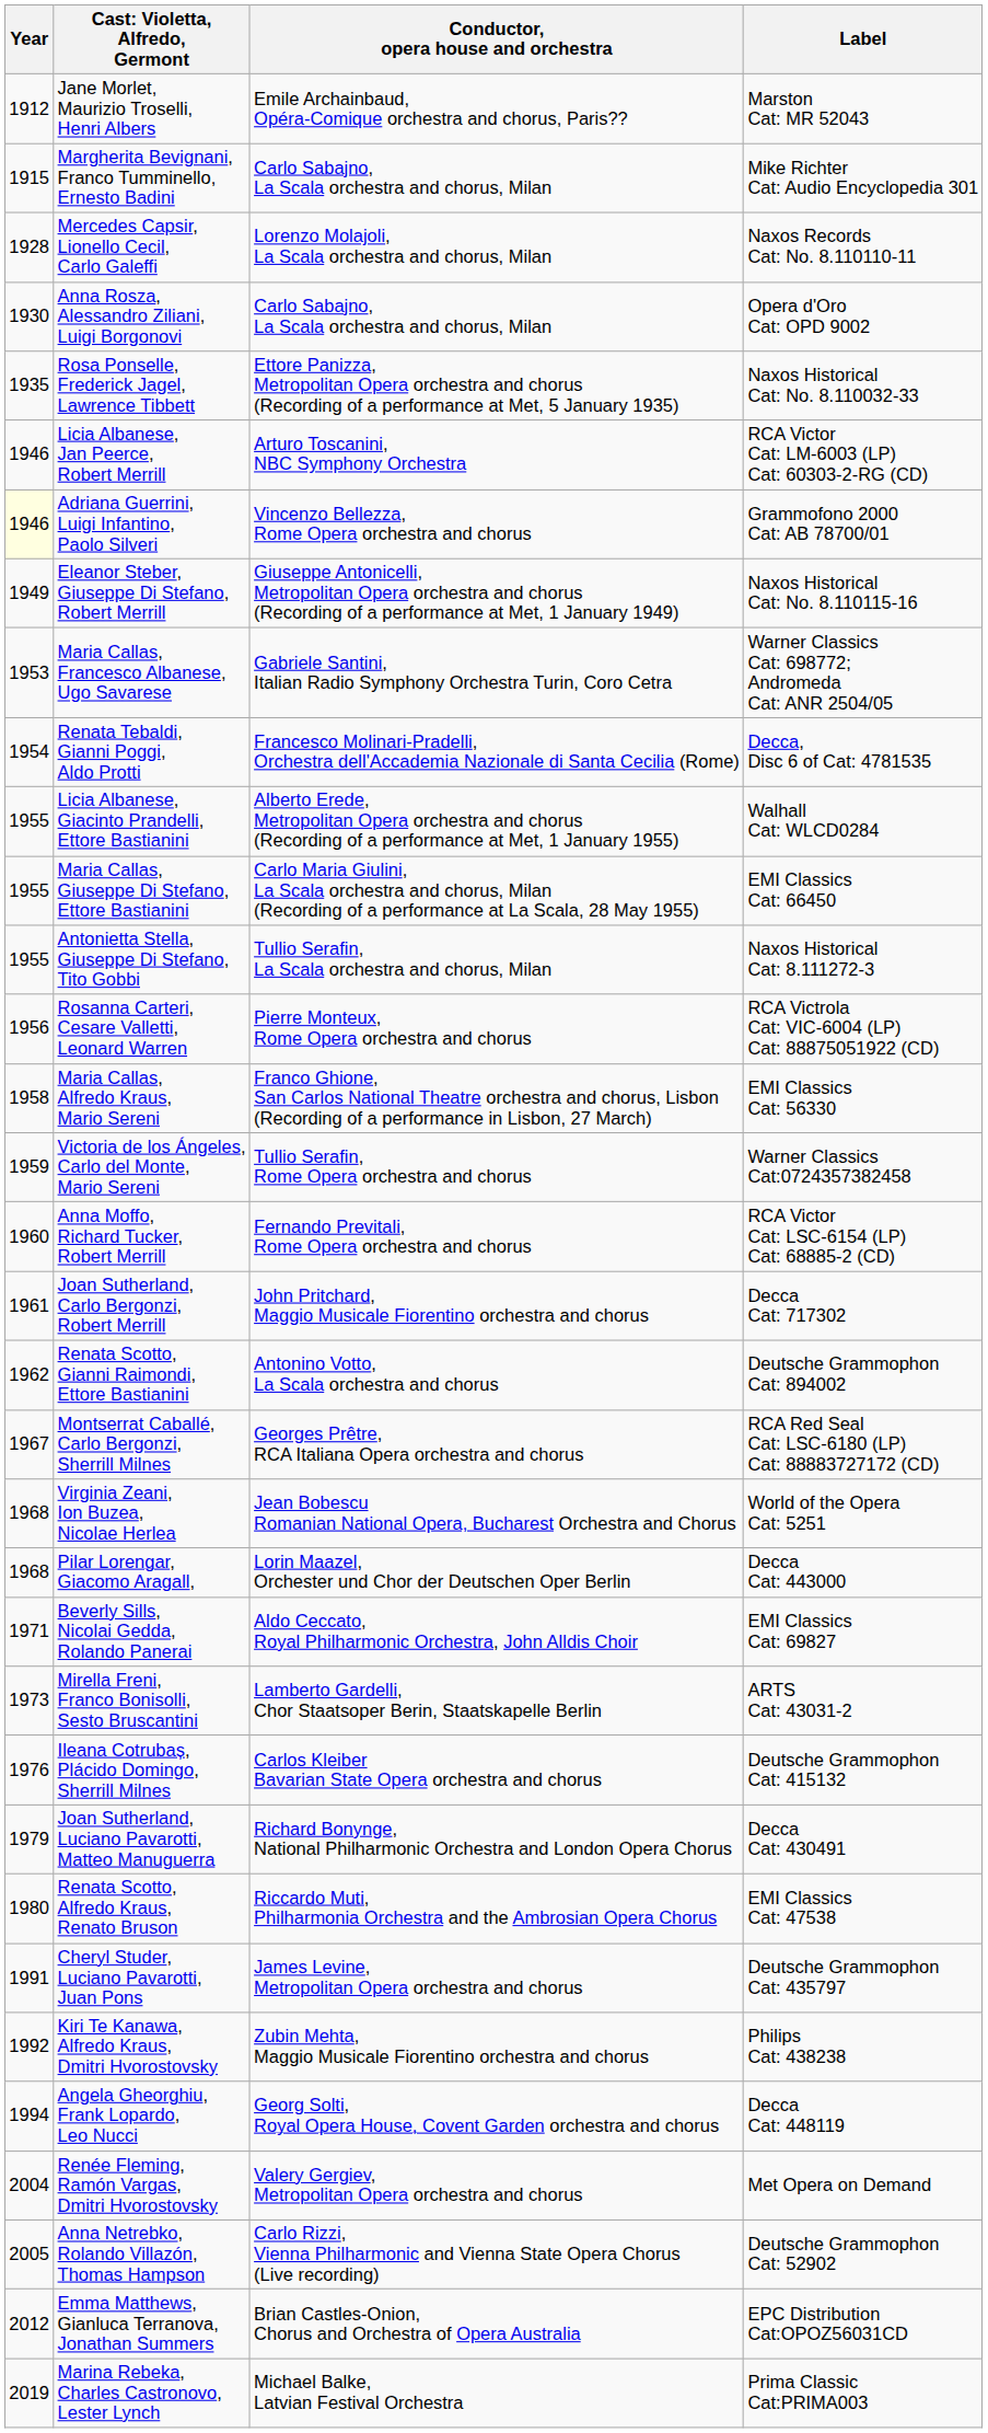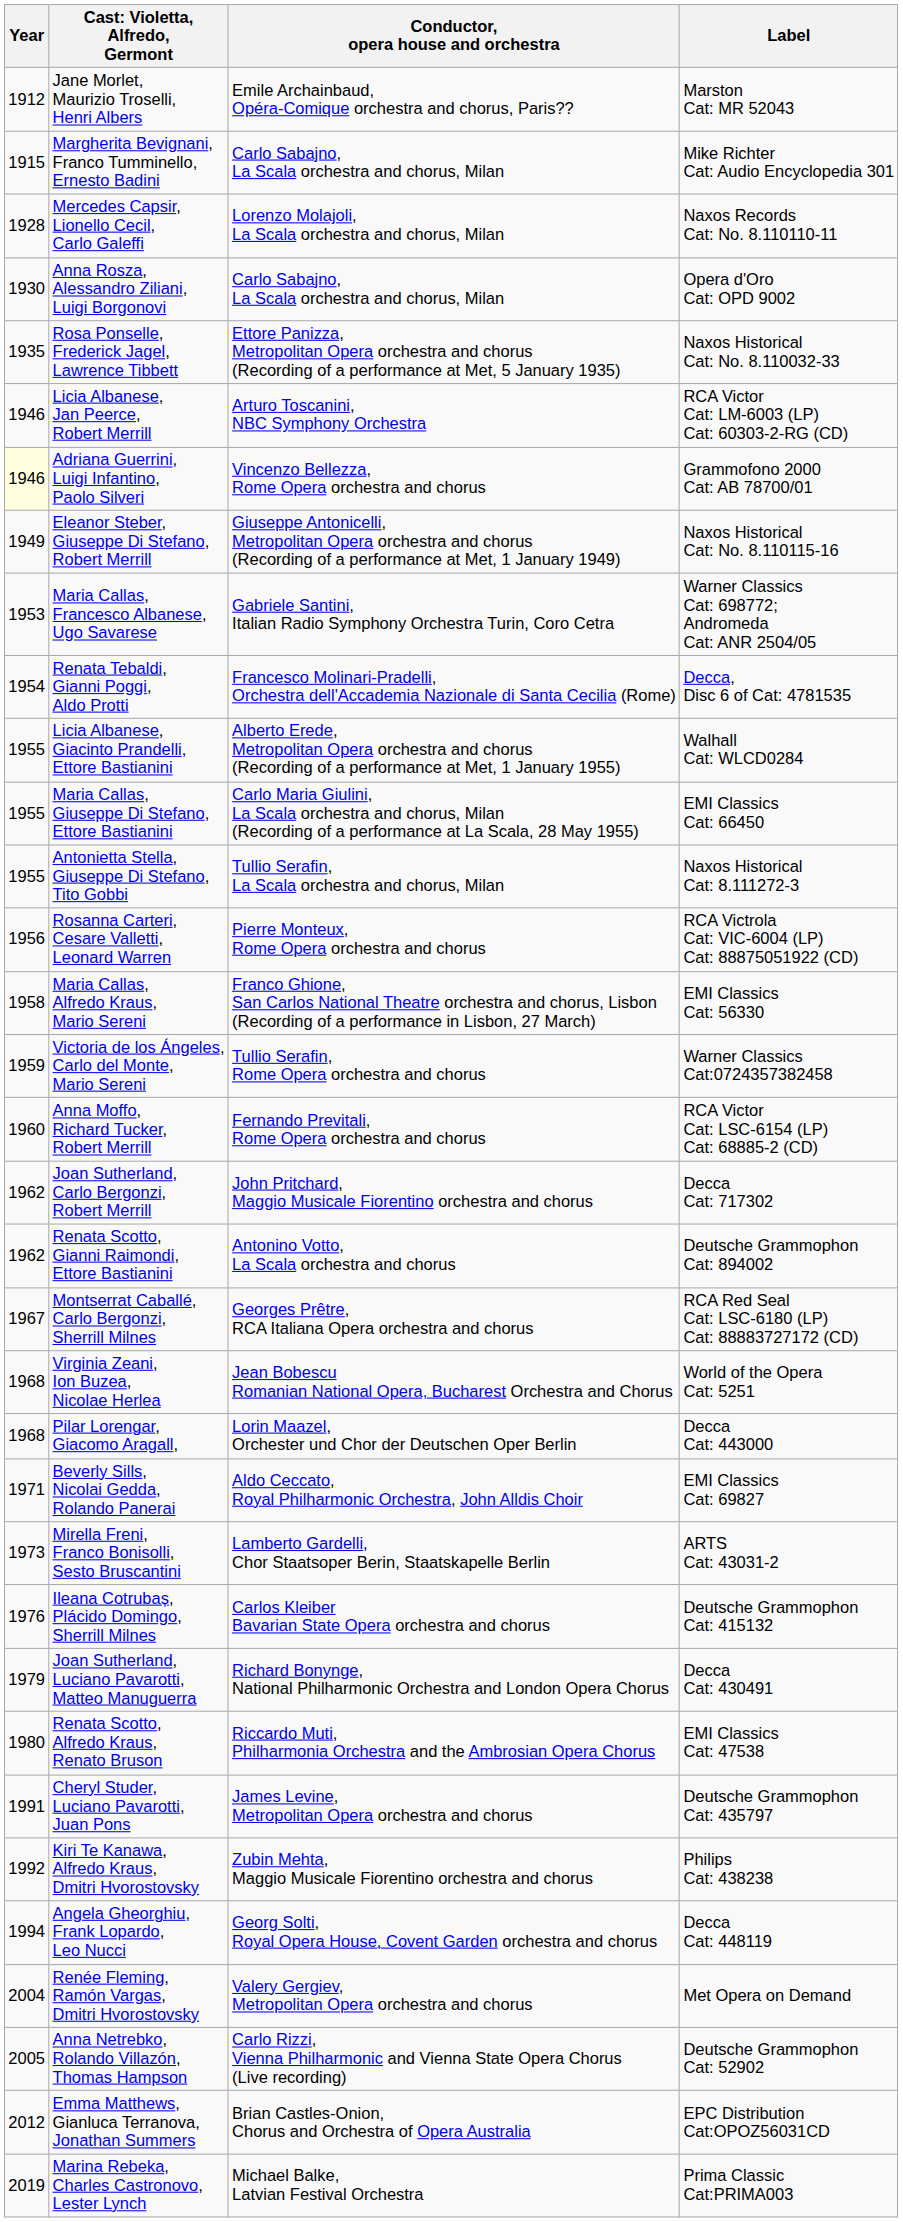 <table class="wikitable">
 <tr>
 <th>Year</th>
 <th>Cast: Violetta,<br>Alfredo,<br>Germont</th>
 <th>Conductor,<br>opera house and orchestra</th>
 <th>Label</th>
 </tr>
 <tr>
 <td>1912</td>
 <td>Jane Morlet,<br>Maurizio Troselli,<br><a href='#'>Henri Albers</a></td>
 <td>Emile Archainbaud,<br><a href='#'>Opéra-Comique</a> orchestra and chorus, Paris??</td>
 <td>Marston<br>Cat: MR 52043</td>
 </tr>
 <tr>
 <td>1915</td>
 <td><a href='#'>Margherita Bevignani</a>,<br>Franco Tumminello,<br><a href='#'>Ernesto Badini</a></td>
 <td><a href='#'>Carlo Sabajno</a>,<br><a href='#'>La Scala</a> orchestra and chorus, Milan</td>
 <td>Mike Richter<br>Cat: Audio Encyclopedia 301</td>
 </tr>
 <tr>
 <td>1928</td>
 <td><a href='#'>Mercedes Capsir</a>,<br><a href='#'>Lionello Cecil</a>,<br><a href='#'>Carlo Galeffi</a></td>
 <td><a href='#'>Lorenzo Molajoli</a>,<br><a href='#'>La Scala</a> orchestra and chorus, Milan</td>
 <td>Naxos Records<br>Cat: No. 8.110110-11</td>
 </tr>
 <tr>
 <td>1930</td>
 <td><a href='#'>Anna Rosza</a>,<br><a href='#'>Alessandro Ziliani</a>,<br><a href='#'>Luigi Borgonovi</a></td>
 <td><a href='#'>Carlo Sabajno</a>,<br><a href='#'>La Scala</a> orchestra and chorus, Milan</td>
 <td>Opera d'Oro<br>Cat: OPD 9002</td>
 </tr>
 <tr>
 <td>1935</td>
 <td><a href='#'>Rosa Ponselle</a>,<br><a href='#'>Frederick Jagel</a>,<br><a href='#'>Lawrence Tibbett</a></td>
 <td><a href='#'>Ettore Panizza</a>,<br><a href='#'>Metropolitan Opera</a> orchestra and chorus<br>(Recording of a performance at Met, 5 January 1935)</td>
 <td>Naxos Historical<br>Cat: No. 8.110032-33</td>
 </tr>
 <tr>
 <td>1946</td>
 <td><a href='#'>Licia Albanese</a>,<br><a href='#'>Jan Peerce</a>,<br><a href='#'>Robert Merrill</a></td>
 <td><a href='#'>Arturo Toscanini</a>,<br><a href='#'>NBC Symphony Orchestra</a></td>
 <td>RCA Victor<br>Cat: LM-6003 (LP)<br>Cat: 60303-2-RG (CD)</td>
 </tr>
 <tr>
 <td style="background: lightyellow;">1946</td>
 <td><a href='#'>Adriana Guerrini</a>,<br><a href='#'>Luigi Infantino</a>,<br><a href='#'>Paolo Silveri</a></td>
 <td><a href='#'>Vincenzo Bellezza</a>,<br><a href='#'>Rome Opera</a> orchestra and chorus</td>
 <td>Grammofono 2000<br>Cat: AB 78700/01</td>
 </tr>
 <tr>
 <td>1949</td>
 <td><a href='#'>Eleanor Steber</a>,<br><a href='#'>Giuseppe Di Stefano</a>,<br><a href='#'>Robert Merrill</a></td>
 <td><a href='#'>Giuseppe Antonicelli</a>,<br><a href='#'>Metropolitan Opera</a> orchestra and chorus<br>(Recording of a performance at Met, 1 January 1949)</td>
 <td>Naxos Historical<br>Cat: No. 8.110115-16</td>
 </tr>
 <tr>
 <td>1953</td>
 <td><a href='#'>Maria Callas</a>,<br><a href='#'>Francesco Albanese</a>,<br><a href='#'>Ugo Savarese</a></td>
 <td><a href='#'>Gabriele Santini</a>,<br>Italian Radio Symphony Orchestra Turin, Coro Cetra</td>
 <td>Warner Classics<br>Cat: 698772;<br>Andromeda<br>Cat: ANR 2504/05</td>
 </tr>
 <tr>
 <td>1954</td>
 <td><a href='#'>Renata Tebaldi</a>,<br><a href='#'>Gianni Poggi</a>,<br><a href='#'>Aldo Protti</a></td>
 <td><a href='#'>Francesco Molinari-Pradelli</a>,<br><a href='#'>Orchestra dell'Accademia Nazionale di Santa Cecilia</a> (Rome)</td>
 <td><a href='#'>Decca</a>,<br>Disc 6 of Cat: 4781535</td>
 </tr>
 <tr>
 <td>1955</td>
 <td><a href='#'>Licia Albanese</a>,<br><a href='#'>Giacinto Prandelli</a>,<br><a href='#'>Ettore Bastianini</a></td>
 <td><a href='#'>Alberto Erede</a>,<br><a href='#'>Metropolitan Opera</a> orchestra and chorus<br>(Recording of a performance at Met, 1 January 1955)</td>
 <td>Walhall<br>Cat: WLCD0284</td>
 </tr>
 <tr>
 <td>1955</td>
 <td><a href='#'>Maria Callas</a>,<br><a href='#'>Giuseppe Di Stefano</a>,<br><a href='#'>Ettore Bastianini</a></td>
 <td><a href='#'>Carlo Maria Giulini</a>,<br><a href='#'>La Scala</a> orchestra and chorus, Milan<br>(Recording of a performance at La Scala, 28 May 1955)</td>
 <td>EMI Classics<br>Cat: 66450</td>
 </tr>
 <tr>
 <td>1955</td>
 <td><a href='#'>Antonietta Stella</a>,<br><a href='#'>Giuseppe Di Stefano</a>,<br><a href='#'>Tito Gobbi</a></td>
 <td><a href='#'>Tullio Serafin</a>,<br><a href='#'>La Scala</a> orchestra and chorus, Milan</td>
 <td>Naxos Historical<br>Cat: 8.111272-3</td>
 </tr>
 <tr>
 <td>1956</td>
 <td><a href='#'>Rosanna Carteri</a>,<br><a href='#'>Cesare Valletti</a>,<br><a href='#'>Leonard Warren</a></td>
 <td><a href='#'>Pierre Monteux</a>,<br><a href='#'>Rome Opera</a> orchestra and chorus</td>
 <td>RCA Victrola <br>Cat: VIC-6004 (LP)<br>Cat: 88875051922 (CD)</td>
 </tr>
 <tr>
 <td>1958</td>
 <td><a href='#'>Maria Callas</a>,<br><a href='#'>Alfredo Kraus</a>,<br><a href='#'>Mario Sereni</a></td>
 <td><a href='#'>Franco Ghione</a>,<br><a href='#'>San Carlos National Theatre</a> orchestra and chorus, Lisbon<br>(Recording of a performance in Lisbon, 27 March)</td>
 <td>EMI Classics<br>Cat: 56330</td>
 </tr>
 <tr>
 <td>1959</td>
 <td><a href='#'>Victoria de los Ángeles</a>,<br><a href='#'>Carlo del Monte</a>,<br><a href='#'>Mario Sereni</a></td>
 <td><a href='#'>Tullio Serafin</a>,<br><a href='#'>Rome Opera</a> orchestra and chorus</td>
 <td>Warner Classics<br>Cat:0724357382458</td>
 </tr>
 <tr>
 <td>1960</td>
 <td><a href='#'>Anna Moffo</a>,<br><a href='#'>Richard Tucker</a>,<br><a href='#'>Robert Merrill</a></td>
 <td><a href='#'>Fernando Previtali</a>,<br><a href='#'>Rome Opera</a> orchestra and chorus</td>
 <td>RCA Victor<br>Cat: LSC-6154 (LP)<br>Cat: 68885-2 (CD)</td>
 </tr>
 <tr>
-<td>1961</td>
+<td>1962</td>
 <td><a href='#'>Joan Sutherland</a>,<br><a href='#'>Carlo Bergonzi</a>,<br><a href='#'>Robert Merrill</a></td>
 <td><a href='#'>John Pritchard</a>,<br><a href='#'>Maggio Musicale Fiorentino</a> orchestra and chorus</td>
 <td>Decca<br>Cat: 717302</td>
 </tr>
 <tr>
 <td>1962</td>
 <td><a href='#'>Renata Scotto</a>,<br><a href='#'>Gianni Raimondi</a>,<br><a href='#'>Ettore Bastianini</a></td>
 <td><a href='#'>Antonino Votto</a>,<br><a href='#'>La Scala</a> orchestra and chorus</td>
 <td>Deutsche Grammophon<br>Cat: 894002</td>
 </tr>
 <tr>
 <td>1967</td>
 <td><a href='#'>Montserrat Caballé</a>,<br><a href='#'>Carlo Bergonzi</a>,<br><a href='#'>Sherrill Milnes</a></td>
 <td><a href='#'>Georges Prêtre</a>,<br>RCA Italiana Opera orchestra and chorus</td>
 <td>RCA Red Seal<br>Cat: LSC-6180 (LP)<br>Cat: 88883727172 (CD)</td>
 </tr>
 <tr>
 <td>1968</td>
 <td><a href='#'>Virginia Zeani</a>,<br><a href='#'>Ion Buzea</a>,<br><a href='#'>Nicolae Herlea</a></td>
 <td><a href='#'>Jean Bobescu</a><br><a href='#'>Romanian National Opera, Bucharest</a> Orchestra and Chorus</td>
 <td>World of the Opera<br>Cat: 5251</td>
 </tr>
 <tr>
 <td>1968</td>
 <td><a href='#'>Pilar Lorengar</a>,<br><a href='#'>Giacomo Aragall</a>,<br></td>
 <td><a href='#'>Lorin Maazel</a>,<br> Orchester und Chor der Deutschen Oper Berlin</td>
 <td>Decca<br> Cat: 443000</td>
 </tr>
 <tr>
 <td>1971</td>
 <td><a href='#'>Beverly Sills</a>,<br><a href='#'>Nicolai Gedda</a>,<br><a href='#'>Rolando Panerai</a></td>
 <td><a href='#'>Aldo Ceccato</a>,<br><a href='#'>Royal Philharmonic Orchestra</a>, <a href='#'>John Alldis Choir</a></td>
 <td>EMI Classics<br>Cat: 69827</td>
 </tr>
 <tr>
 <td>1973</td>
 <td><a href='#'>Mirella Freni</a>,<br><a href='#'>Franco Bonisolli</a>,<br><a href='#'>Sesto Bruscantini</a></td>
 <td><a href='#'>Lamberto Gardelli</a>,<br>Chor Staatsoper Berin, Staatskapelle Berlin</td>
 <td>ARTS<br>Cat: 43031-2</td>
 </tr>
 <tr>
 <td>1976</td>
 <td><a href='#'>Ileana Cotrubaș</a>,<br><a href='#'>Plácido Domingo</a>,<br><a href='#'>Sherrill Milnes</a></td>
 <td><a href='#'>Carlos Kleiber</a><br><a href='#'>Bavarian State Opera</a> orchestra and chorus</td>
 <td>Deutsche Grammophon<br>Cat: 415132</td>
 </tr>
 <tr>
 <td>1979</td>
 <td><a href='#'>Joan Sutherland</a>,<br><a href='#'>Luciano Pavarotti</a>,<br><a href='#'>Matteo Manuguerra</a></td>
 <td><a href='#'>Richard Bonynge</a>,<br>National Philharmonic Orchestra and London Opera Chorus</td>
 <td>Decca<br>Cat: 430491</td>
 </tr>
 <tr>
 <td>1980</td>
 <td><a href='#'>Renata Scotto</a>,<br><a href='#'>Alfredo Kraus</a>,<br><a href='#'>Renato Bruson</a></td>
 <td><a href='#'>Riccardo Muti</a>,<br><a href='#'>Philharmonia Orchestra</a> and the <a href='#'>Ambrosian Opera Chorus</a></td>
 <td>EMI Classics<br>Cat: 47538</td>
 </tr>
 <tr>
 <td>1991</td>
 <td><a href='#'>Cheryl Studer</a>,<br><a href='#'>Luciano Pavarotti</a>,<br><a href='#'>Juan Pons</a></td>
 <td><a href='#'>James Levine</a>,<br><a href='#'>Metropolitan Opera</a> orchestra and chorus</td>
 <td>Deutsche Grammophon<br>Cat: 435797</td>
 </tr>
 <tr>
 <td>1992</td>
 <td><a href='#'>Kiri Te Kanawa</a>,<br><a href='#'>Alfredo Kraus</a>,<br><a href='#'>Dmitri Hvorostovsky</a></td>
 <td><a href='#'>Zubin Mehta</a>,<br>Maggio Musicale Fiorentino orchestra and chorus</td>
 <td>Philips<br>Cat: 438238</td>
 </tr>
 <tr>
 <td>1994</td>
 <td><a href='#'>Angela Gheorghiu</a>,<br><a href='#'>Frank Lopardo</a>,<br><a href='#'>Leo Nucci</a></td>
 <td><a href='#'>Georg Solti</a>,<br><a href='#'>Royal Opera House, Covent Garden</a> orchestra and chorus</td>
 <td>Decca<br>Cat: 448119</td>
 </tr>
 <tr>
 <td>2004</td>
 <td><a href='#'>Renée Fleming</a>,<br><a href='#'>Ramón Vargas</a>,<br><a href='#'>Dmitri Hvorostovsky</a></td>
 <td><a href='#'>Valery Gergiev</a>,<br><a href='#'>Metropolitan Opera</a> orchestra and chorus</td>
 <td>Met Opera on Demand</td>
 </tr>
 <tr>
 <td>2005</td>
 <td><a href='#'>Anna Netrebko</a>,<br><a href='#'>Rolando Villazón</a>,<br><a href='#'>Thomas Hampson</a></td>
 <td><a href='#'>Carlo Rizzi</a>,<br><a href='#'>Vienna Philharmonic</a> and Vienna State Opera Chorus<br>(Live recording)</td>
 <td>Deutsche Grammophon<br>Cat: 52902</td>
 </tr>
 <tr>
 <td>2012</td>
 <td><a href='#'>Emma Matthews</a>,<br>Gianluca Terranova,<br><a href='#'>Jonathan Summers</a></td>
 <td>Brian Castles-Onion,<br> Chorus and Orchestra of <a href='#'>Opera Australia</a><br></td>
 <td>EPC Distribution<br>Cat:OPOZ56031CD</td>
 </tr>
 <tr>
 <td>2019</td>
 <td><a href='#'>Marina Rebeka</a>,<br><a href='#'>Charles Castronovo</a>,<br><a href='#'>Lester Lynch</a></td>
 <td>Michael Balke,<br>Latvian Festival Orchestra</td>
 <td>Prima Classic<br> Cat:PRIMA003</td>
 </tr>
 </table>
